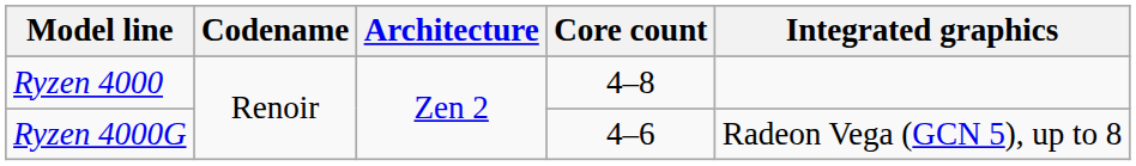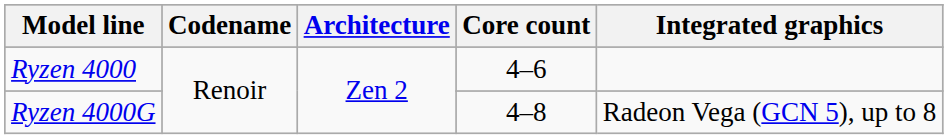 <table class="wikitable" style="text-align: center;">
 <tr>
 <th>Model line</th>
 <th>Codename</th>
 <th><a href='#'>Architecture</a></th>
 <th>Core count</th>
 <th>Integrated graphics</th>
 </tr>
 <tr>
 <td style="text-align: left;"><a href='#'><em>Ryzen 4000</em></a></td>
 <td rowspan=2>Renoir</td>
 <td rowspan=2><a href='#'>Zen 2</a></td>
-<td>4–8</td>
+<td>4–6</td>
 <td></td>
 </tr>
 <tr>
 <td style="text-align: left;"><a href='#'><em>Ryzen 4000G</em></a></td>
-<td>4–6</td>
+<td>4–8</td>
 <td>Radeon Vega (<a href='#'>GCN 5</a>), up to 8 </td>
 </tr>
 </table>
